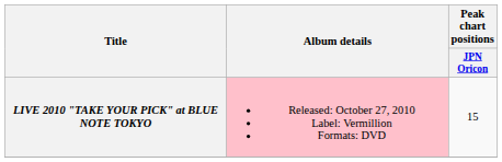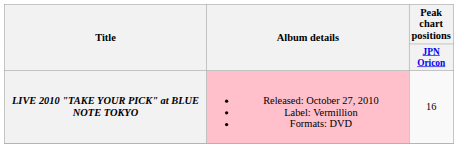 <table class="wikitable plainrowheaders" style="text-align:center;">
 <tr>
 <th scope="col" rowspan="2" style="width:19em;">Title</th>
 <th scope="col" rowspan="2" style="width:19em;">Album details</th>
 <th scope="col" colspan="1">Peak<br>chart<br>positions</th>
 </tr>
 <tr>
 <th scope="col" style="width:2.9em;font-size:90%;"><a href='#'>JPN<br>Oricon</a><br></th>
 </tr>
 <tr>
 <th scope="row"><em>LIVE 2010 "TAKE YOUR PICK" at BLUE NOTE TOKYO</em></th>
 <td style="background: pink;"><br><ul><li>Released: October 27, 2010</li><li>Label: Vermillion</li><li>Formats: DVD</li></ul></td>
-<td>15</td>
+<td>16</td>
 </tr>
 <tr>
 </tr>
 </table>
